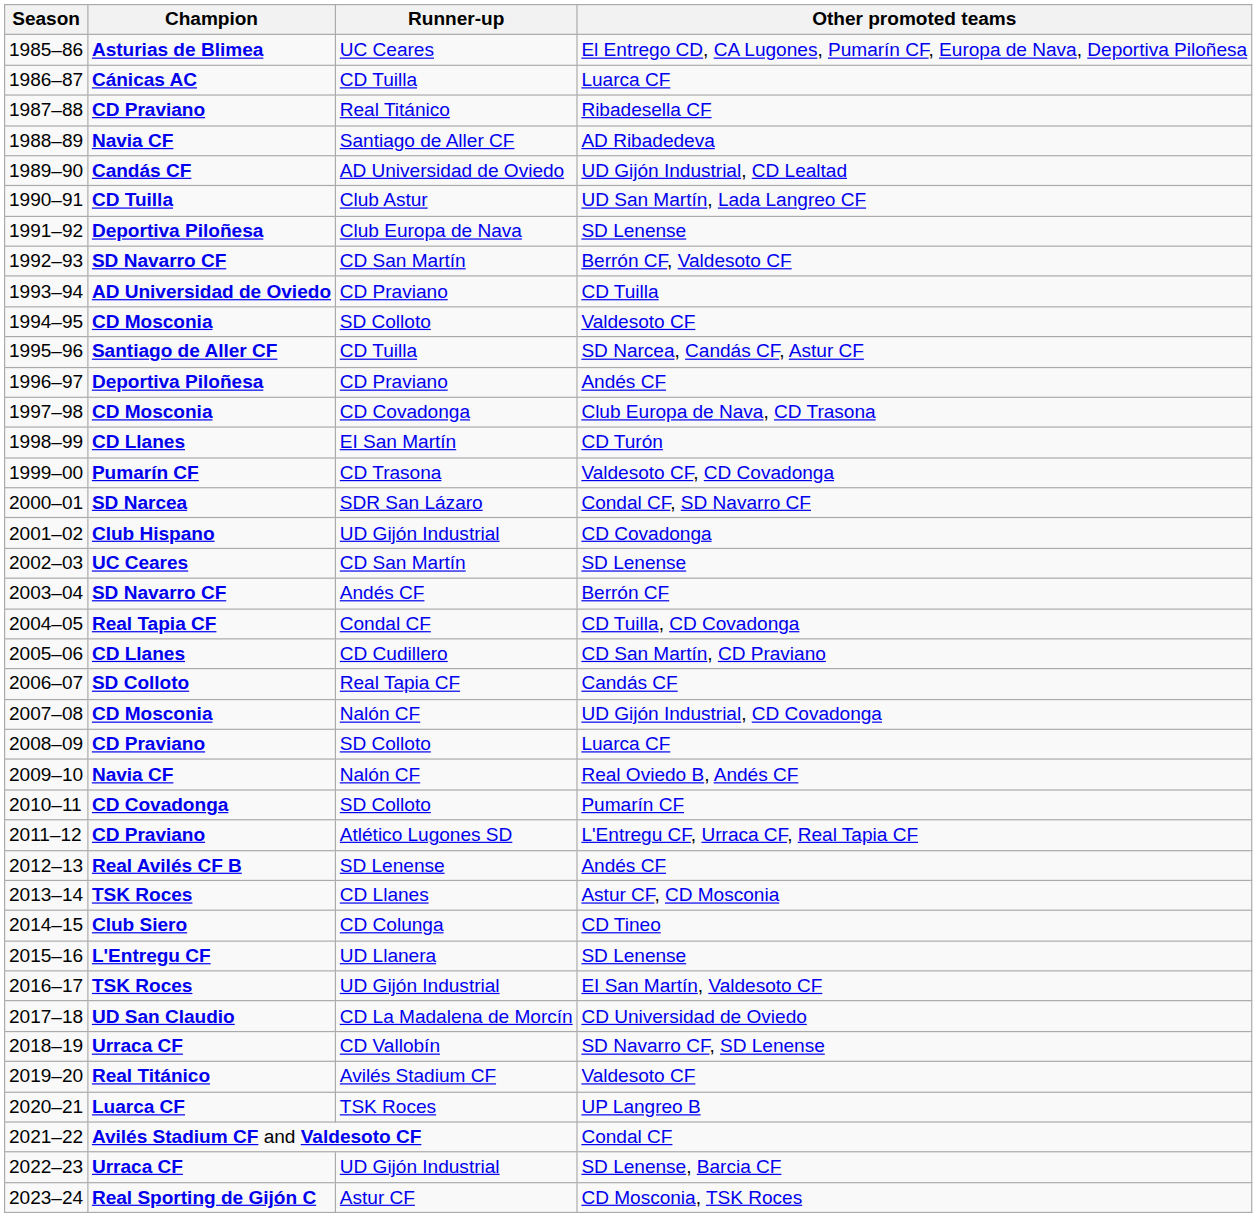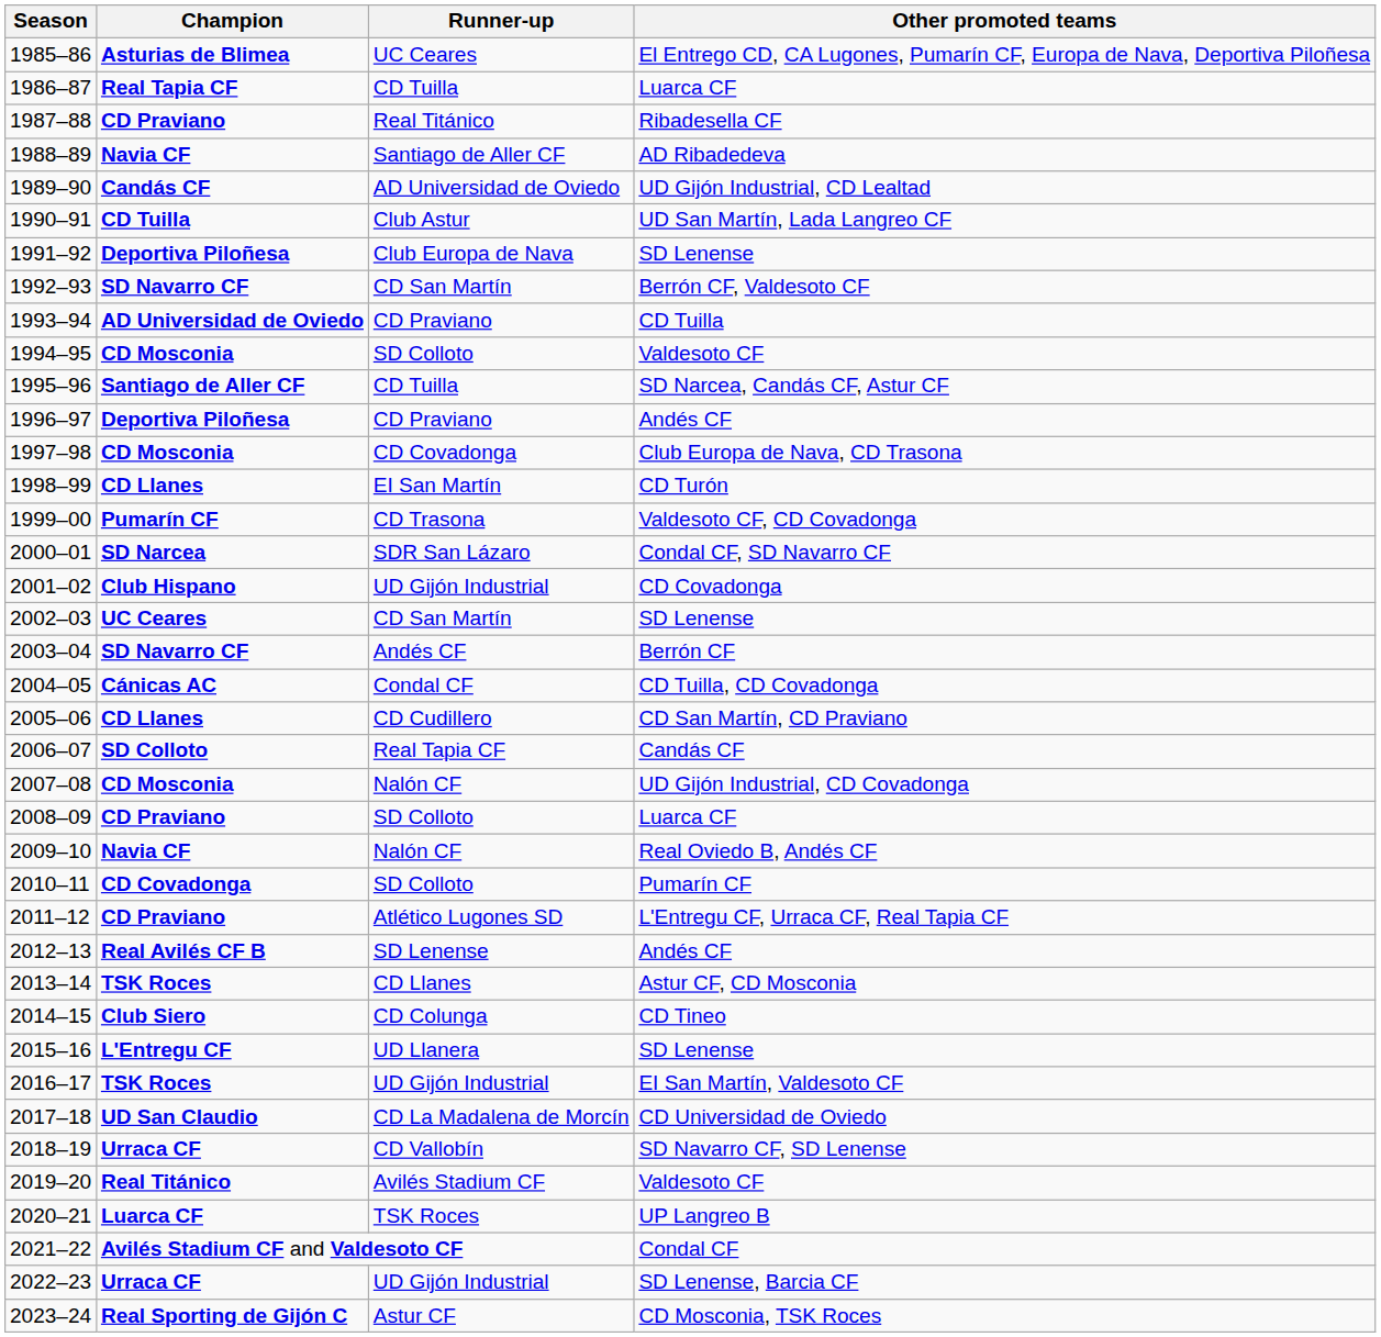 <table class="wikitable">
 <tr>
 <th>Season</th>
 <th>Champion</th>
 <th>Runner-up</th>
 <th>Other promoted teams</th>
 </tr>
 <tr>
 <td>1985–86</td>
 <td><strong><a href='#'>Asturias de Blimea</a></strong></td>
 <td><a href='#'>UC Ceares</a></td>
 <td><a href='#'>El Entrego CD</a>, <a href='#'>CA Lugones</a>, <a href='#'>Pumarín CF</a>, <a href='#'>Europa de Nava</a>, <a href='#'>Deportiva Piloñesa</a></td>
 </tr>
 <tr>
 <td>1986–87</td>
-<td><strong><a href='#'>Cánicas AC</a></strong></td>
+<td><strong><a href='#'>Real Tapia CF</a></strong></td>
 <td><a href='#'>CD Tuilla</a></td>
 <td><a href='#'>Luarca CF</a></td>
 </tr>
 <tr>
 <td>1987–88</td>
 <td><strong><a href='#'>CD Praviano</a></strong></td>
 <td><a href='#'>Real Titánico</a></td>
 <td><a href='#'>Ribadesella CF</a></td>
 </tr>
 <tr>
 <td>1988–89</td>
 <td><strong><a href='#'>Navia CF</a></strong></td>
 <td><a href='#'>Santiago de Aller CF</a></td>
 <td><a href='#'>AD Ribadedeva</a></td>
 </tr>
 <tr>
 <td>1989–90</td>
 <td><strong><a href='#'>Candás CF</a></strong></td>
 <td><a href='#'>AD Universidad de Oviedo</a></td>
 <td><a href='#'>UD Gijón Industrial</a>, <a href='#'>CD Lealtad</a></td>
 </tr>
 <tr>
 <td>1990–91</td>
 <td><strong><a href='#'>CD Tuilla</a></strong></td>
 <td><a href='#'>Club Astur</a></td>
 <td><a href='#'>UD San Martín</a>, <a href='#'>Lada Langreo CF</a></td>
 </tr>
 <tr>
 <td>1991–92</td>
 <td><strong><a href='#'>Deportiva Piloñesa</a></strong></td>
 <td><a href='#'>Club Europa de Nava</a></td>
 <td><a href='#'>SD Lenense</a></td>
 </tr>
 <tr>
 <td>1992–93</td>
 <td><strong><a href='#'>SD Navarro CF</a></strong></td>
 <td><a href='#'>CD San Martín</a></td>
 <td><a href='#'>Berrón CF</a>, <a href='#'>Valdesoto CF</a></td>
 </tr>
 <tr>
 <td>1993–94</td>
 <td><strong><a href='#'>AD Universidad de Oviedo</a></strong></td>
 <td><a href='#'>CD Praviano</a></td>
 <td><a href='#'>CD Tuilla</a></td>
 </tr>
 <tr>
 <td>1994–95</td>
 <td><strong><a href='#'>CD Mosconia</a></strong></td>
 <td><a href='#'>SD Colloto</a></td>
 <td><a href='#'>Valdesoto CF</a></td>
 </tr>
 <tr>
 <td>1995–96</td>
 <td><strong><a href='#'>Santiago de Aller CF</a></strong></td>
 <td><a href='#'>CD Tuilla</a></td>
 <td><a href='#'>SD Narcea</a>, <a href='#'>Candás CF</a>, <a href='#'>Astur CF</a></td>
 </tr>
 <tr>
 <td>1996–97</td>
 <td><strong><a href='#'>Deportiva Piloñesa</a></strong></td>
 <td><a href='#'>CD Praviano</a></td>
 <td><a href='#'>Andés CF</a></td>
 </tr>
 <tr>
 <td>1997–98</td>
 <td><strong><a href='#'>CD Mosconia</a></strong></td>
 <td><a href='#'>CD Covadonga</a></td>
 <td><a href='#'>Club Europa de Nava</a>, <a href='#'>CD Trasona</a></td>
 </tr>
 <tr>
 <td>1998–99</td>
 <td><strong><a href='#'>CD Llanes</a></strong></td>
 <td><a href='#'>EI San Martín</a></td>
 <td><a href='#'>CD Turón</a></td>
 </tr>
 <tr>
 <td>1999–00</td>
 <td><strong><a href='#'>Pumarín CF</a></strong></td>
 <td><a href='#'>CD Trasona</a></td>
 <td><a href='#'>Valdesoto CF</a>, <a href='#'>CD Covadonga</a></td>
 </tr>
 <tr>
 <td>2000–01</td>
 <td><strong><a href='#'>SD Narcea</a></strong></td>
 <td><a href='#'>SDR San Lázaro</a></td>
 <td><a href='#'>Condal CF</a>, <a href='#'>SD Navarro CF</a></td>
 </tr>
 <tr>
 <td>2001–02</td>
 <td><strong><a href='#'>Club Hispano</a></strong></td>
 <td><a href='#'>UD Gijón Industrial</a></td>
 <td><a href='#'>CD Covadonga</a></td>
 </tr>
 <tr>
 <td>2002–03</td>
 <td><strong><a href='#'>UC Ceares</a></strong></td>
 <td><a href='#'>CD San Martín</a></td>
 <td><a href='#'>SD Lenense</a></td>
 </tr>
 <tr>
 <td>2003–04</td>
 <td><strong><a href='#'>SD Navarro CF</a></strong></td>
 <td><a href='#'>Andés CF</a></td>
 <td><a href='#'>Berrón CF</a></td>
 </tr>
 <tr>
 <td>2004–05</td>
-<td><strong><a href='#'>Real Tapia CF</a></strong></td>
+<td><strong><a href='#'>Cánicas AC</a></strong></td>
 <td><a href='#'>Condal CF</a></td>
 <td><a href='#'>CD Tuilla</a>, <a href='#'>CD Covadonga</a></td>
 </tr>
 <tr>
 <td>2005–06</td>
 <td><strong><a href='#'>CD Llanes</a></strong></td>
 <td><a href='#'>CD Cudillero</a></td>
 <td><a href='#'>CD San Martín</a>, <a href='#'>CD Praviano</a></td>
 </tr>
 <tr>
 <td>2006–07</td>
 <td><strong><a href='#'>SD Colloto</a></strong></td>
 <td><a href='#'>Real Tapia CF</a></td>
 <td><a href='#'>Candás CF</a></td>
 </tr>
 <tr>
 <td>2007–08</td>
 <td><strong><a href='#'>CD Mosconia</a></strong></td>
 <td><a href='#'>Nalón CF</a></td>
 <td><a href='#'>UD Gijón Industrial</a>, <a href='#'>CD Covadonga</a></td>
 </tr>
 <tr>
 <td>2008–09</td>
 <td><strong><a href='#'>CD Praviano</a></strong></td>
 <td><a href='#'>SD Colloto</a></td>
 <td><a href='#'>Luarca CF</a></td>
 </tr>
 <tr>
 <td>2009–10</td>
 <td><strong><a href='#'>Navia CF</a></strong></td>
 <td><a href='#'>Nalón CF</a></td>
 <td><a href='#'>Real Oviedo B</a>, <a href='#'>Andés CF</a></td>
 </tr>
 <tr>
 <td>2010–11</td>
 <td><strong><a href='#'>CD Covadonga</a></strong></td>
 <td><a href='#'>SD Colloto</a></td>
 <td><a href='#'>Pumarín CF</a></td>
 </tr>
 <tr>
 <td>2011–12</td>
 <td><strong><a href='#'>CD Praviano</a></strong></td>
 <td><a href='#'>Atlético Lugones SD</a></td>
 <td><a href='#'>L'Entregu CF</a>, <a href='#'>Urraca CF</a>, <a href='#'>Real Tapia CF</a></td>
 </tr>
 <tr>
 <td>2012–13</td>
 <td><strong><a href='#'>Real Avilés CF B</a></strong></td>
 <td><a href='#'>SD Lenense</a></td>
 <td><a href='#'>Andés CF</a></td>
 </tr>
 <tr>
 <td>2013–14</td>
 <td><strong><a href='#'>TSK Roces</a></strong></td>
 <td><a href='#'>CD Llanes</a></td>
 <td><a href='#'>Astur CF</a>, <a href='#'>CD Mosconia</a></td>
 </tr>
 <tr>
 <td>2014–15</td>
 <td><strong><a href='#'>Club Siero</a></strong></td>
 <td><a href='#'>CD Colunga</a></td>
 <td><a href='#'>CD Tineo</a></td>
 </tr>
 <tr>
 <td>2015–16</td>
 <td><strong><a href='#'>L'Entregu CF</a></strong></td>
 <td><a href='#'>UD Llanera</a></td>
 <td><a href='#'>SD Lenense</a></td>
 </tr>
 <tr>
 <td>2016–17</td>
 <td><strong><a href='#'>TSK Roces</a></strong></td>
 <td><a href='#'>UD Gijón Industrial</a></td>
 <td><a href='#'>EI San Martín</a>, <a href='#'>Valdesoto CF</a></td>
 </tr>
 <tr>
 <td>2017–18</td>
 <td><strong><a href='#'>UD San Claudio</a></strong></td>
 <td><a href='#'>CD La Madalena de Morcín</a></td>
 <td><a href='#'>CD Universidad de Oviedo</a></td>
 </tr>
 <tr>
 <td>2018–19</td>
 <td><strong><a href='#'>Urraca CF</a></strong></td>
 <td><a href='#'>CD Vallobín</a></td>
 <td><a href='#'>SD Navarro CF</a>, <a href='#'>SD Lenense</a></td>
 </tr>
 <tr>
 <td>2019–20</td>
 <td><strong><a href='#'>Real Titánico</a></strong></td>
 <td><a href='#'>Avilés Stadium CF</a></td>
 <td><a href='#'>Valdesoto CF</a></td>
 </tr>
 <tr>
 <td>2020–21</td>
 <td><strong><a href='#'>Luarca CF</a></strong></td>
 <td><a href='#'>TSK Roces</a></td>
 <td><a href='#'>UP Langreo B</a></td>
 </tr>
 <tr>
 <td>2021–22</td>
 <td colspan=2><strong><a href='#'>Avilés Stadium CF</a></strong> and <strong><a href='#'>Valdesoto CF</a></strong></td>
 <td><a href='#'>Condal CF</a></td>
 </tr>
 <tr>
 <td>2022–23</td>
 <td><strong><a href='#'>Urraca CF</a></strong></td>
 <td><a href='#'>UD Gijón Industrial</a></td>
 <td><a href='#'>SD Lenense</a>, <a href='#'>Barcia CF</a></td>
 </tr>
 <tr>
 <td>2023–24</td>
 <td><strong><a href='#'>Real Sporting de Gijón C</a></strong></td>
 <td><a href='#'>Astur CF</a></td>
 <td><a href='#'>CD Mosconia</a>, <a href='#'>TSK Roces</a></td>
 </tr>
 </table>
